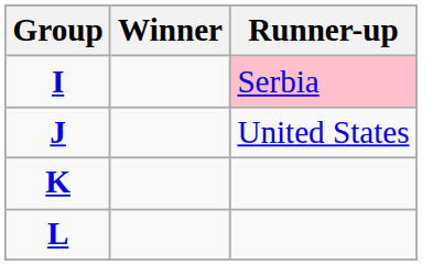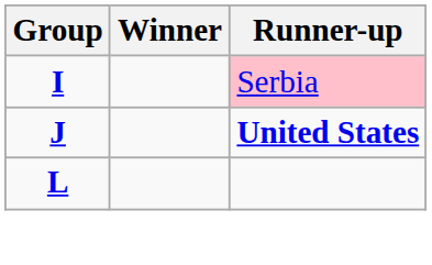 <table class="wikitable">
 <tr>
 <th>Group</th>
 <th>Winner</th>
 <th>Runner-up</th>
 </tr>
 <tr>
 <td align=center><strong><a href='#'>I</a></strong></td>
 <td></td>
 <td style="background: pink;"> <a href='#'>Serbia</a></td>
 </tr>
 <tr>
 <td align=center><strong><a href='#'>J</a></strong></td>
 <td></td>
-<td> <a href='#'>United States</a></td>
-</tr>
-<tr>
-<td align=center><strong><a href='#'>K</a></strong></td>
-<td></td>
-<td></td>
+<td><strong> <a href='#'>United States</a></strong></td>
 </tr>
 <tr>
 <td align=center><strong><a href='#'>L</a></strong></td>
 <td></td>
 <td></td>
 </tr>
 </table>
